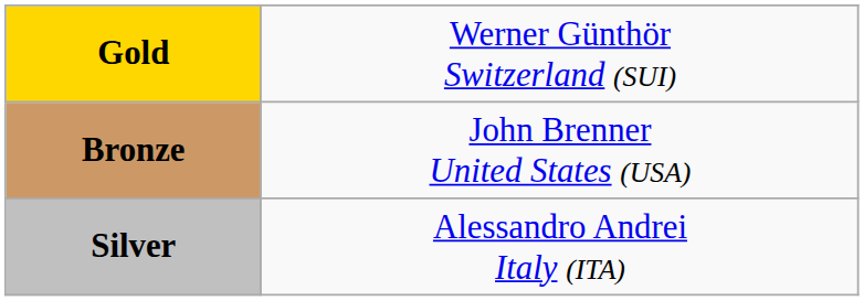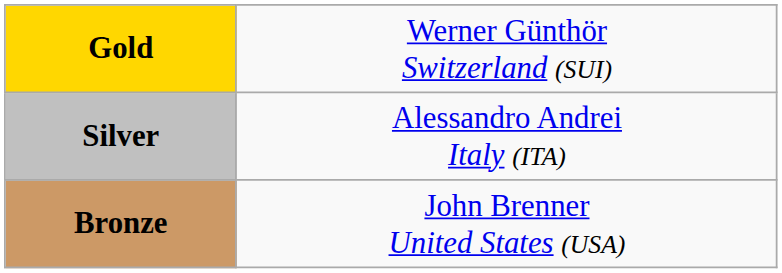 <table class="wikitable" style=" text-align:center; font-size:110%;" width="35%">
 <tr>
 <td bgcolor="gold"><strong>Gold</strong></td>
 <td> <a href='#'>Werner Günthör</a><br><em><a href='#'>Switzerland</a> <small>(SUI)</small></em></td>
 </tr>
 <tr>
+<td bgcolor="silver"><strong>Silver</strong></td>
+<td> <a href='#'>Alessandro Andrei</a><br><em><a href='#'>Italy</a> <small>(ITA)</small></em></td>
+</tr>
+<tr>
 <td bgcolor="CC9966"><strong>Bronze</strong></td>
 <td> <a href='#'>John Brenner</a><br><em><a href='#'>United States</a> <small>(USA)</small></em></td>
 </tr>
-<tr>
-<td bgcolor="silver"><strong>Silver</strong></td>
-<td> <a href='#'>Alessandro Andrei</a><br><em><a href='#'>Italy</a> <small>(ITA)</small></em></td>
-</tr>
 </table>
